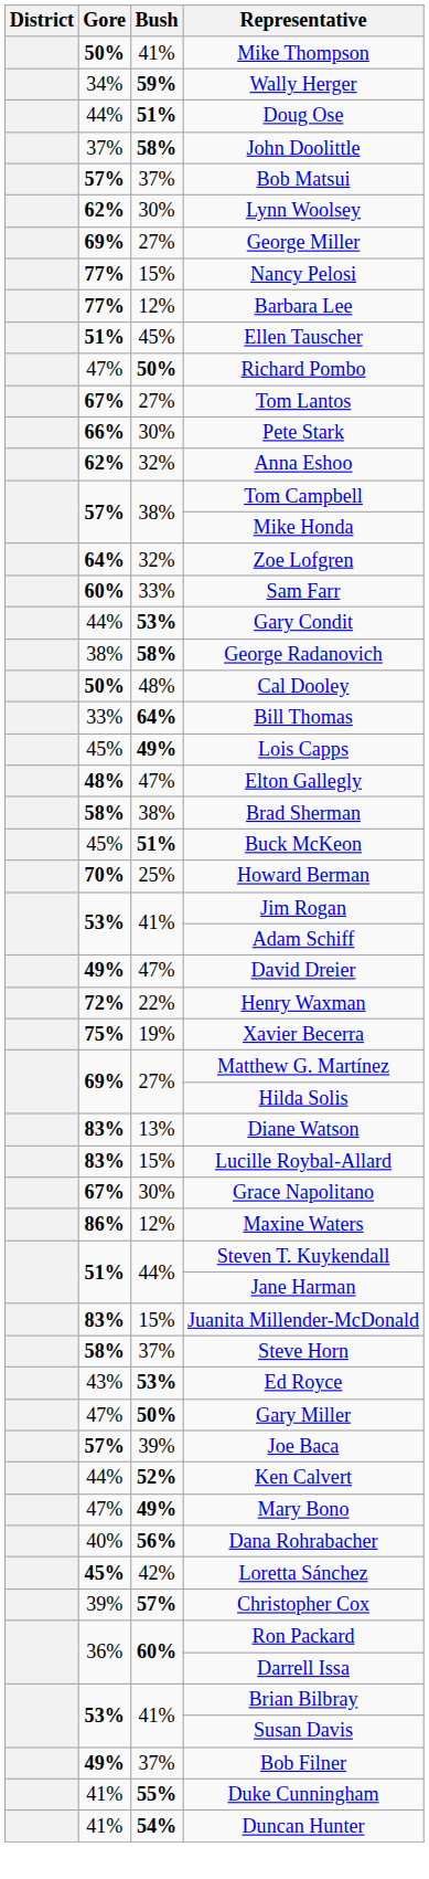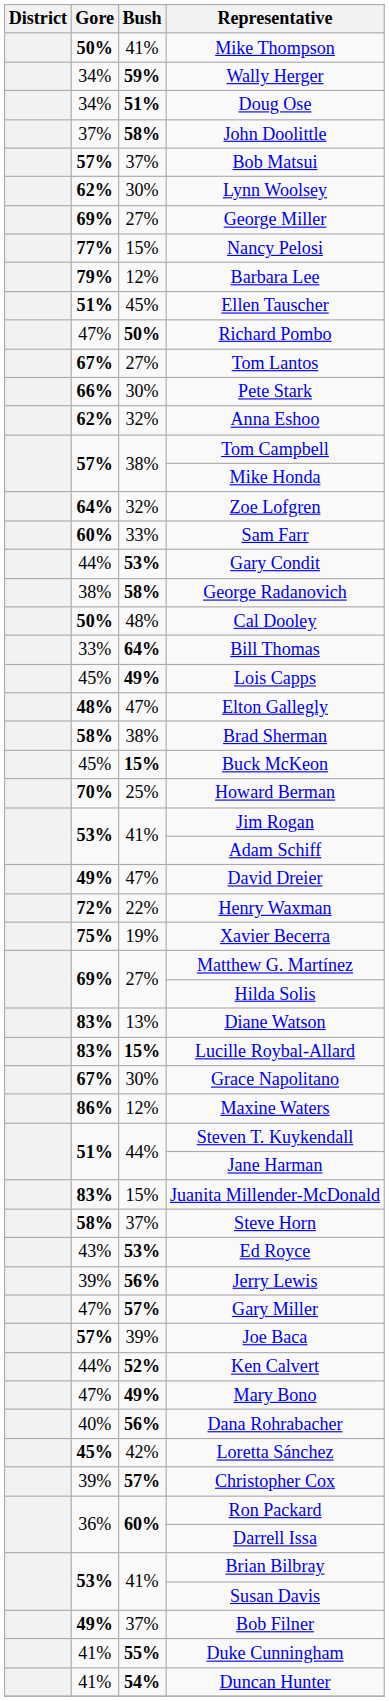 <table class=wikitable>
 <tr>
 <th>District</th>
 <th>Gore</th>
 <th>Bush</th>
 <th>Representative</th>
 </tr>
 <tr align=center>
 <th></th>
 <td><strong>50%</strong></td>
 <td>41%</td>
 <td><a href='#'>Mike Thompson</a></td>
 </tr>
 <tr align=center>
 <th></th>
 <td>34%</td>
 <td><strong>59%</strong></td>
 <td><a href='#'>Wally Herger</a></td>
 </tr>
 <tr align=center>
 <th></th>
-<td>44%</td>
+<td>34%</td>
 <td><strong>51%</strong></td>
 <td><a href='#'>Doug Ose</a></td>
 </tr>
 <tr align=center>
 <th></th>
 <td>37%</td>
 <td><strong>58%</strong></td>
 <td><a href='#'>John Doolittle</a></td>
 </tr>
 <tr align=center>
 <th></th>
 <td><strong>57%</strong></td>
 <td>37%</td>
 <td><a href='#'>Bob Matsui</a></td>
 </tr>
 <tr align=center>
 <th></th>
 <td><strong>62%</strong></td>
 <td>30%</td>
 <td><a href='#'>Lynn Woolsey</a></td>
 </tr>
 <tr align=center>
 <th></th>
 <td><strong>69%</strong></td>
 <td>27%</td>
 <td><a href='#'>George Miller</a></td>
 </tr>
 <tr align=center>
 <th></th>
 <td><strong>77%</strong></td>
 <td>15%</td>
 <td><a href='#'>Nancy Pelosi</a></td>
 </tr>
 <tr align=center>
 <th></th>
-<td><strong>77%</strong></td>
+<td><strong>79%</strong></td>
 <td>12%</td>
 <td><a href='#'>Barbara Lee</a></td>
 </tr>
 <tr align=center>
 <th></th>
 <td><strong>51%</strong></td>
 <td>45%</td>
 <td><a href='#'>Ellen Tauscher</a></td>
 </tr>
 <tr align=center>
 <th></th>
 <td>47%</td>
 <td><strong>50%</strong></td>
 <td><a href='#'>Richard Pombo</a></td>
 </tr>
 <tr align=center>
 <th></th>
 <td><strong>67%</strong></td>
 <td>27%</td>
 <td><a href='#'>Tom Lantos</a></td>
 </tr>
 <tr align=center>
 <th></th>
 <td><strong>66%</strong></td>
 <td>30%</td>
 <td><a href='#'>Pete Stark</a></td>
 </tr>
 <tr align=center>
 <th></th>
 <td><strong>62%</strong></td>
 <td>32%</td>
 <td><a href='#'>Anna Eshoo</a></td>
 </tr>
 <tr align=center>
 <th rowspan=2 ></th>
 <td rowspan=2><strong>57%</strong></td>
 <td rowspan=2>38%</td>
 <td><a href='#'>Tom Campbell</a></td>
 </tr>
 <tr align=center>
 <td><a href='#'>Mike Honda</a></td>
 </tr>
 <tr align=center>
 <th></th>
 <td><strong>64%</strong></td>
 <td>32%</td>
 <td><a href='#'>Zoe Lofgren</a></td>
 </tr>
 <tr align=center>
 <th></th>
 <td><strong>60%</strong></td>
 <td>33%</td>
 <td><a href='#'>Sam Farr</a></td>
 </tr>
 <tr align=center>
 <th></th>
 <td>44%</td>
 <td><strong>53%</strong></td>
 <td><a href='#'>Gary Condit</a></td>
 </tr>
 <tr align=center>
 <th></th>
 <td>38%</td>
 <td><strong>58%</strong></td>
 <td><a href='#'>George Radanovich</a></td>
 </tr>
 <tr align=center>
 <th></th>
 <td><strong>50%</strong></td>
 <td>48%</td>
 <td><a href='#'>Cal Dooley</a></td>
 </tr>
 <tr align=center>
 <th></th>
 <td>33%</td>
 <td><strong>64%</strong></td>
 <td><a href='#'>Bill Thomas</a></td>
 </tr>
 <tr align=center>
 <th></th>
 <td>45%</td>
 <td><strong>49%</strong></td>
 <td><a href='#'>Lois Capps</a></td>
 </tr>
 <tr align=center>
 <th></th>
 <td><strong>48%</strong></td>
 <td>47%</td>
 <td><a href='#'>Elton Gallegly</a></td>
 </tr>
 <tr align=center>
 <th></th>
 <td><strong>58%</strong></td>
 <td>38%</td>
 <td><a href='#'>Brad Sherman</a></td>
 </tr>
 <tr align=center>
 <th></th>
 <td>45%</td>
-<td><strong>51%</strong></td>
+<td><strong>15%</strong></td>
 <td><a href='#'>Buck McKeon</a></td>
 </tr>
 <tr align=center>
 <th></th>
 <td><strong>70%</strong></td>
 <td>25%</td>
 <td><a href='#'>Howard Berman</a></td>
 </tr>
 <tr align=center>
 <th rowspan=2 ></th>
 <td rowspan=2><strong>53%</strong></td>
 <td rowspan=2>41%</td>
 <td><a href='#'>Jim Rogan</a></td>
 </tr>
 <tr align=center>
 <td><a href='#'>Adam Schiff</a></td>
 </tr>
 <tr align=center>
 <th></th>
 <td><strong>49%</strong></td>
 <td>47%</td>
 <td><a href='#'>David Dreier</a></td>
 </tr>
 <tr align=center>
 <th></th>
 <td><strong>72%</strong></td>
 <td>22%</td>
 <td><a href='#'>Henry Waxman</a></td>
 </tr>
 <tr align=center>
 <th></th>
 <td><strong>75%</strong></td>
 <td>19%</td>
 <td><a href='#'>Xavier Becerra</a></td>
 </tr>
 <tr align=center>
 <th rowspan=2 ></th>
 <td rowspan=2><strong>69%</strong></td>
 <td rowspan=2>27%</td>
 <td><a href='#'>Matthew G. Martínez</a></td>
 </tr>
 <tr align=center>
 <td><a href='#'>Hilda Solis</a></td>
 </tr>
 <tr align=center>
 <th></th>
 <td><strong>83%</strong></td>
 <td>13%</td>
 <td><a href='#'>Diane Watson</a></td>
 </tr>
 <tr align=center>
 <th></th>
 <td><strong>83%</strong></td>
-<td>15%</td>
+<td><strong>15%</strong></td>
 <td><a href='#'>Lucille Roybal-Allard</a></td>
 </tr>
 <tr align=center>
 <th></th>
 <td><strong>67%</strong></td>
 <td>30%</td>
 <td><a href='#'>Grace Napolitano</a></td>
 </tr>
 <tr align=center>
 <th></th>
 <td><strong>86%</strong></td>
 <td>12%</td>
 <td><a href='#'>Maxine Waters</a></td>
 </tr>
 <tr align=center>
 <th rowspan=2 ></th>
 <td rowspan=2><strong>51%</strong></td>
 <td rowspan=2>44%</td>
 <td><a href='#'>Steven T. Kuykendall</a></td>
 </tr>
 <tr align=center>
 <td><a href='#'>Jane Harman</a></td>
 </tr>
 <tr align=center>
 <th></th>
 <td><strong>83%</strong></td>
 <td>15%</td>
 <td><a href='#'>Juanita Millender-McDonald</a></td>
 </tr>
 <tr align=center>
 <th></th>
 <td><strong>58%</strong></td>
 <td>37%</td>
 <td><a href='#'>Steve Horn</a></td>
 </tr>
 <tr align=center>
 <th></th>
 <td>43%</td>
 <td><strong>53%</strong></td>
 <td><a href='#'>Ed Royce</a></td>
 </tr>
 <tr align=center>
 <th></th>
+<td>39%</td>
+<td><strong>56%</strong></td>
+<td><a href='#'>Jerry Lewis</a></td>
+</tr>
+<tr align=center>
+<th></th>
 <td>47%</td>
-<td><strong>50%</strong></td>
+<td><strong>57%</strong></td>
 <td><a href='#'>Gary Miller</a></td>
 </tr>
 <tr align=center>
 <th></th>
 <td><strong>57%</strong></td>
 <td>39%</td>
 <td><a href='#'>Joe Baca</a></td>
 </tr>
 <tr align=center>
 <th></th>
 <td>44%</td>
 <td><strong>52%</strong></td>
 <td><a href='#'>Ken Calvert</a></td>
 </tr>
 <tr align=center>
 <th></th>
 <td>47%</td>
 <td><strong>49%</strong></td>
 <td><a href='#'>Mary Bono</a></td>
 </tr>
 <tr align=center>
 <th></th>
 <td>40%</td>
 <td><strong>56%</strong></td>
 <td><a href='#'>Dana Rohrabacher</a></td>
 </tr>
 <tr align=center>
 <th></th>
 <td><strong>45%</strong></td>
 <td>42%</td>
 <td><a href='#'>Loretta Sánchez</a></td>
 </tr>
 <tr align=center>
 <th></th>
 <td>39%</td>
 <td><strong>57%</strong></td>
 <td><a href='#'>Christopher Cox</a></td>
 </tr>
 <tr align=center>
 <th rowspan=2 ></th>
 <td rowspan=2>36%</td>
 <td rowspan=2><strong>60%</strong></td>
 <td><a href='#'>Ron Packard</a></td>
 </tr>
 <tr align=center>
 <td><a href='#'>Darrell Issa</a></td>
 </tr>
 <tr align=center>
 <th rowspan=2 ></th>
 <td rowspan=2><strong>53%</strong></td>
 <td rowspan=2>41%</td>
 <td><a href='#'>Brian Bilbray</a></td>
 </tr>
 <tr align=center>
 <td><a href='#'>Susan Davis</a></td>
 </tr>
 <tr align=center>
 <th></th>
 <td><strong>49%</strong></td>
 <td>37%</td>
 <td><a href='#'>Bob Filner</a></td>
 </tr>
 <tr align=center>
 <th></th>
 <td>41%</td>
 <td><strong>55%</strong></td>
 <td><a href='#'>Duke Cunningham</a></td>
 </tr>
 <tr align=center>
 <th></th>
 <td>41%</td>
 <td><strong>54%</strong></td>
 <td><a href='#'>Duncan Hunter</a></td>
 </tr>
 <tr align=center>
 </tr>
 </table>
